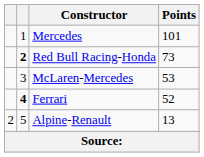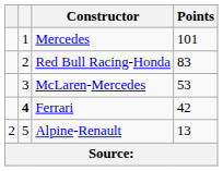 <table class="wikitable" style="font-size: 85%;">
 <tr>
 <th scope="col"></th>
 <th scope="col"></th>
 <th scope="col">Constructor</th>
 <th scope="col">Points</th>
 </tr>
 <tr>
 <td align="left"></td>
 <td align="center">1</td>
 <td> <a href='#'>Mercedes</a></td>
 <td align="left">101</td>
 </tr>
 <tr>
 <td align="left"></td>
-<td align="center"><strong>2</strong></td>
+<td align="center">2</td>
 <td> <a href='#'>Red Bull Racing</a>-<a href='#'>Honda</a></td>
-<td align="left">73</td>
+<td align="left">83</td>
 </tr>
 <tr>
 <td align="left"></td>
 <td align="center">3</td>
 <td> <a href='#'>McLaren</a>-<a href='#'>Mercedes</a></td>
 <td align="left">53</td>
 </tr>
 <tr>
 <td align="left"></td>
 <td align="center"><strong>4</strong></td>
 <td> <a href='#'>Ferrari</a></td>
-<td align="left">52</td>
+<td align="left">42</td>
 </tr>
 <tr>
 <td align="left"> 2</td>
 <td align="center">5</td>
 <td> <a href='#'>Alpine</a>-<a href='#'>Renault</a></td>
 <td align="left">13</td>
 </tr>
 <tr>
 <th colspan=4>Source:</th>
 </tr>
 </table>
